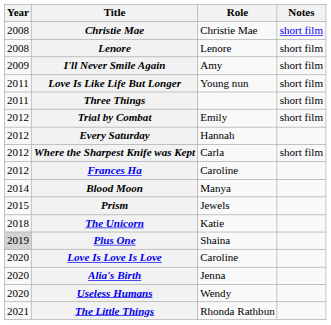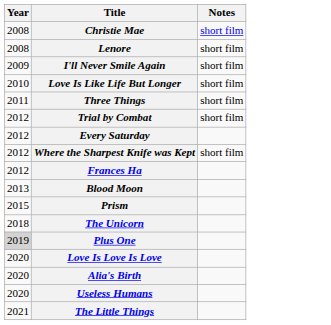 <table class="wikitable sortable plainrowheaders">
 <tr>
 <th scope="col">Year</th>
 <th scope="col">Title</th>
-<th scope="col">Role</th>
 <th scope="col" class="unsortable">Notes</th>
 </tr>
 <tr>
 <td align="center">2008</td>
 <th scope="row"><em>Christie Mae</em></th>
-<td>Christie Mae</td>
 <td><a href='#'>short film</a></td>
 </tr>
 <tr>
 <td align="center">2008</td>
 <th scope="row"><em>Lenore</em></th>
-<td>Lenore</td>
 <td>short film</td>
 </tr>
 <tr>
 <td align="center">2009</td>
 <th scope="row"><em>I'll Never Smile Again</em></th>
-<td>Amy</td>
 <td>short film</td>
 </tr>
 <tr>
-<td align="center">2011</td>
+<td align="center">2010</td>
 <th scope="row"><em>Love Is Like Life But Longer</em></th>
-<td>Young nun</td>
 <td>short film</td>
 </tr>
 <tr>
 <td align="center">2011</td>
 <th scope="row"><em>Three Things</em></th>
-<td></td>
 <td>short film</td>
 </tr>
 <tr>
 <td align="center">2012</td>
 <th scope="row"><em>Trial by Combat</em></th>
-<td>Emily</td>
 <td>short film</td>
 </tr>
 <tr>
 <td align="center">2012</td>
 <th scope="row"><em>Every Saturday</em></th>
-<td>Hannah</td>
 <td></td>
 </tr>
 <tr>
 <td align="center">2012</td>
 <th scope="row"><em>Where the Sharpest Knife was Kept</em></th>
-<td>Carla</td>
 <td>short film</td>
 </tr>
 <tr>
 <td align="center">2012</td>
 <th scope="row"><em><a href='#'>Frances Ha</a></em></th>
-<td>Caroline</td>
 <td></td>
 </tr>
 <tr>
-<td align="center">2014</td>
+<td align="center">2013</td>
 <th scope="row"><em>Blood Moon</em></th>
-<td>Manya</td>
 <td></td>
 </tr>
 <tr>
 <td align="center">2015</td>
 <th scope="row"><em>Prism</em></th>
-<td>Jewels</td>
 <td></td>
 </tr>
 <tr>
 <td align="center">2018</td>
 <th scope="row"><em><a href='#'>The Unicorn</a></em></th>
-<td>Katie</td>
 <td></td>
 </tr>
 <tr>
 <td align="center" style="background: lightgrey;">2019</td>
 <th scope="row"><em><a href='#'>Plus One</a></em></th>
-<td>Shaina</td>
 <td></td>
 </tr>
 <tr>
 <td align="center">2020</td>
 <th scope="row"><em><a href='#'>Love Is Love Is Love</a></em></th>
-<td>Caroline</td>
 <td></td>
 </tr>
 <tr>
 <td align="center">2020</td>
 <th scope="row"><em><a href='#'>Alia's Birth</a></em></th>
-<td>Jenna</td>
 <td></td>
 </tr>
 <tr>
 <td align="center">2020</td>
 <th scope="row"><em><a href='#'>Useless Humans</a></em></th>
-<td>Wendy</td>
 <td></td>
 </tr>
 <tr>
 <td align="center">2021</td>
 <th scope="row"><em><a href='#'>The Little Things</a></em></th>
-<td>Rhonda Rathbun</td>
 <td></td>
 </tr>
 </table>
